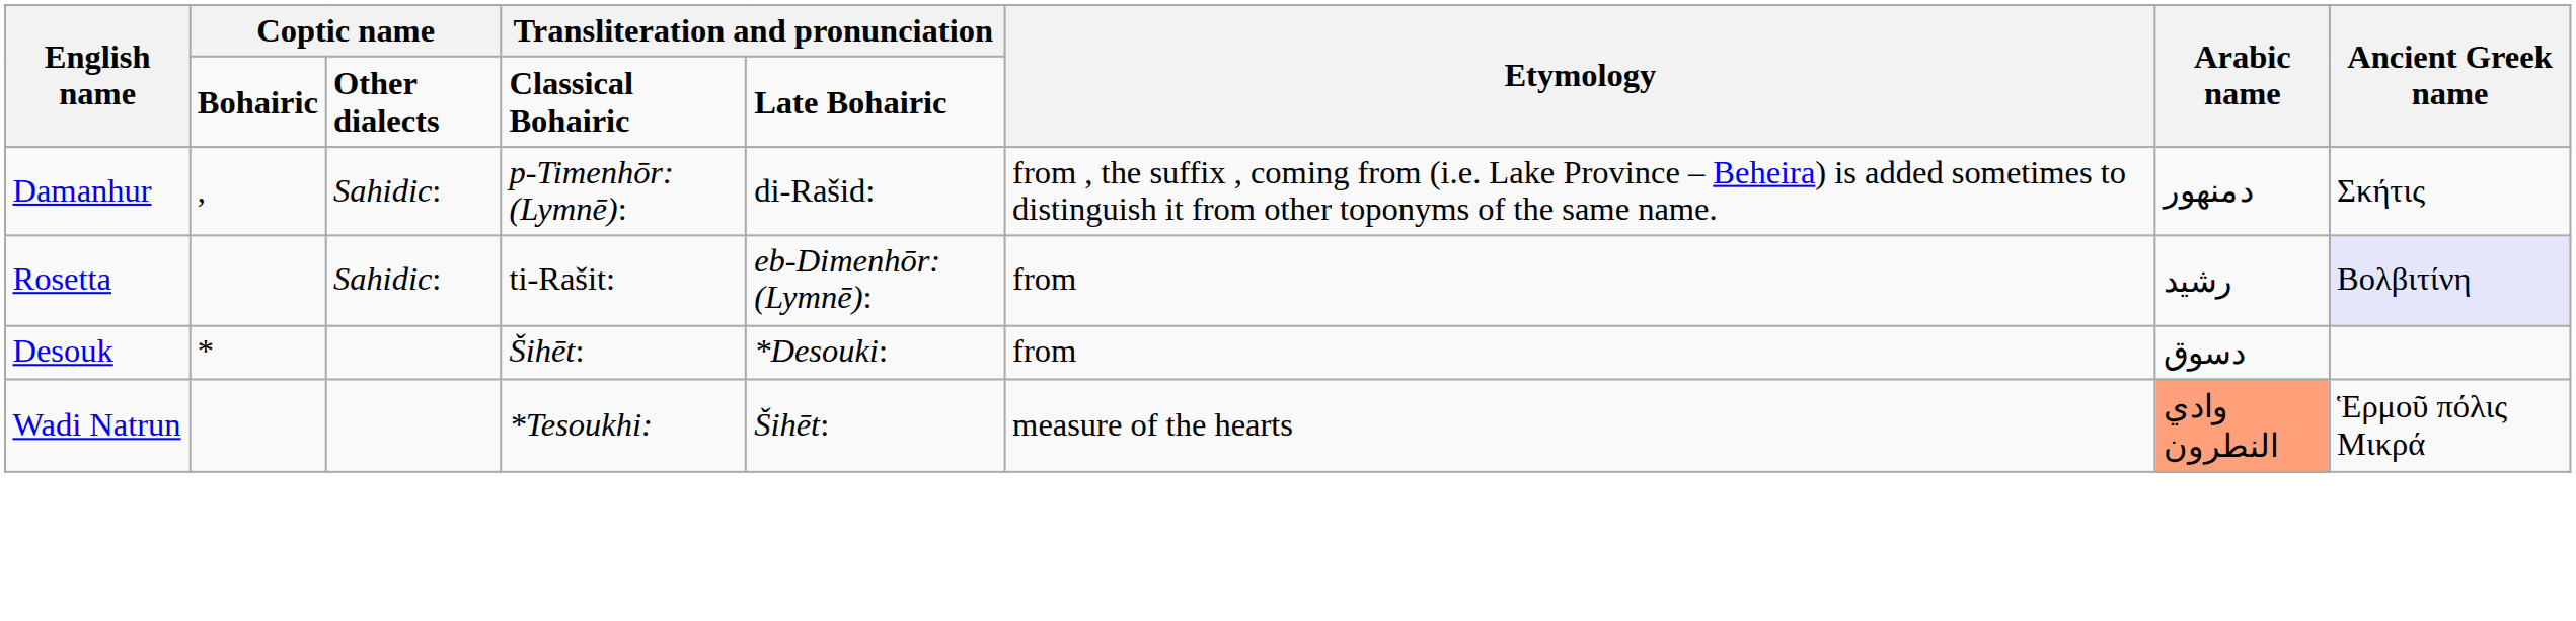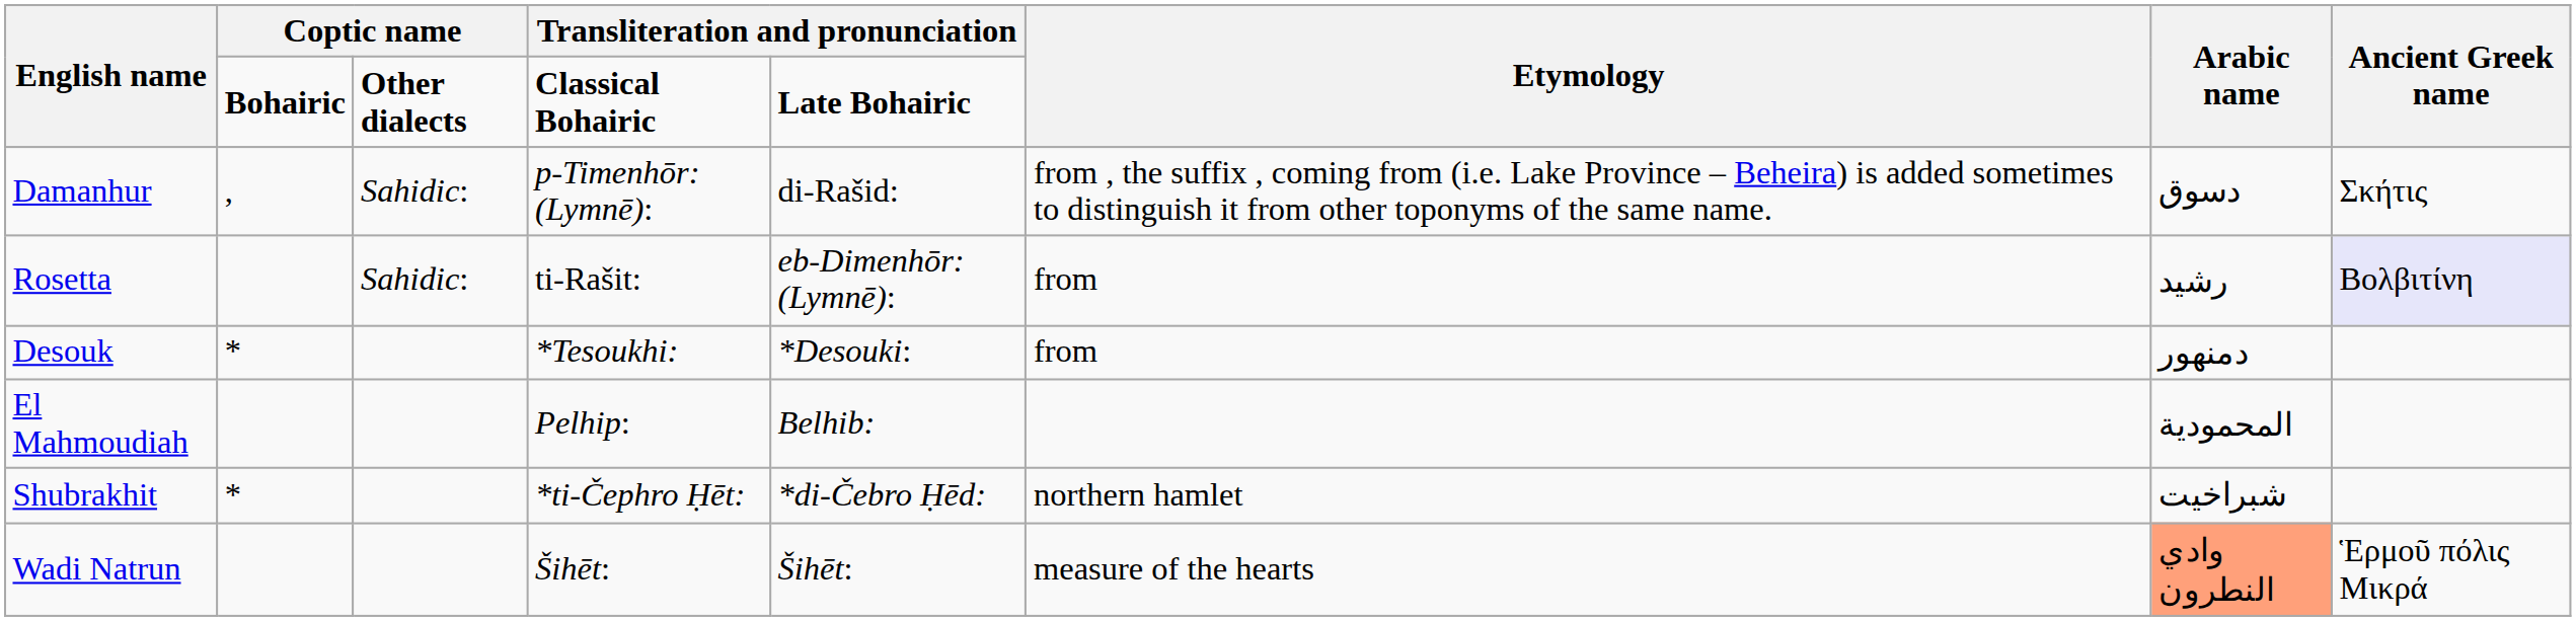 <table class="wikitable">
 <tr>
 <th rowspan="2">English name</th>
 <th colspan="2">Coptic name</th>
 <th colspan="2">Transliteration and pronunciation</th>
 <th rowspan="2">Etymology</th>
 <th rowspan="2">Arabic name</th>
 <th rowspan="2">Ancient Greek name</th>
 </tr>
 <tr>
 <td><strong>Bohairic</strong></td>
 <td><strong>Other dialects</strong></td>
 <td><strong>Classical Bohairic</strong></td>
 <td><strong>Late Bohairic</strong></td>
 </tr>
 <tr>
 <td><a href='#'>Damanhur</a></td>
 <td>, </td>
 <td><em>Sahidic</em>: </td>
 <td><em>p-Timenhōr:</em>  <em>(Lymnē)</em>: </td>
 <td>di-Rašid: </td>
 <td>from , the suffix , coming from  (i.e. Lake Province – <a href='#'>Beheira</a>) is added sometimes to distinguish it from other toponyms of the same name.</td>
-<td>دمنهور</td>
+<td>دسوق</td>
 <td>Σκήτις</td>
 </tr>
 <tr>
 <td><a href='#'>Rosetta</a></td>
 <td></td>
 <td><em>Sahidic</em>: </td>
 <td>ti-Rašit: </td>
 <td><em>eb-Dimenhōr:</em>  <em>(Lymnē)</em>: </td>
 <td>from </td>
 <td>رشيد</td>
 <td style="background: lavender;">Βολβιτίνη</td>
 </tr>
 <tr>
 <td><a href='#'>Desouk</a></td>
 <td>*</td>
 <td></td>
-<td><em>Šihēt</em>: </td>
+<td><em>*Tesoukhi:</em> </td>
 <td><em>*Desouki</em>: </td>
 <td>from </td>
-<td>دسوق</td>
+<td>دمنهور</td>
+<td></td>
+</tr>
+<tr>
+<td><a href='#'>El Mahmoudiah</a></td>
+<td></td>
+<td></td>
+<td><em>Pelhip</em>: </td>
+<td><em>Belhib:</em> </td>
+<td></td>
+<td>المحمودية</td>
+<td></td>
+</tr>
+<tr>
+<td><a href='#'>Shubrakhit</a></td>
+<td>*</td>
+<td></td>
+<td><em>*ti-Čephro Ḥēt:</em> </td>
+<td><em>*di-Čebro Ḥēd:</em> </td>
+<td>northern hamlet</td>
+<td>شبراخيت</td>
 <td></td>
 </tr>
 <tr>
 <td><a href='#'>Wadi Natrun</a></td>
 <td></td>
 <td></td>
-<td><em>*Tesoukhi:</em> </td>
+<td><em>Šihēt</em>: </td>
 <td><em>Šihēt</em>: </td>
 <td>measure of the hearts</td>
 <td style="background: lightsalmon;">وادي النطرون</td>
 <td>Ἑρμοῦ πόλις Μικρά</td>
 </tr>
 </table>
